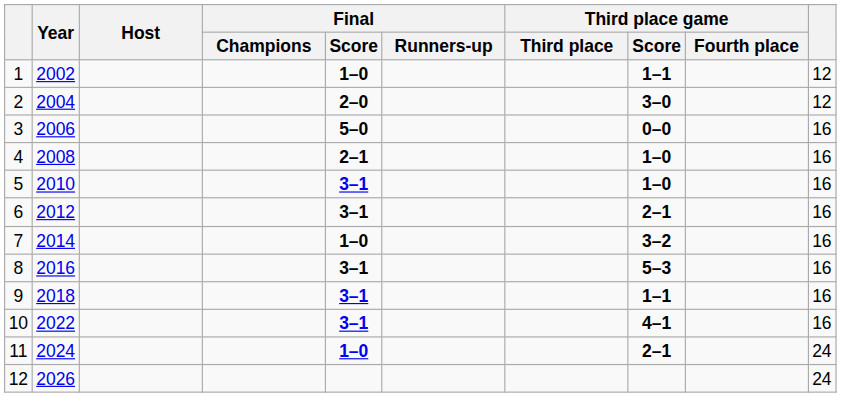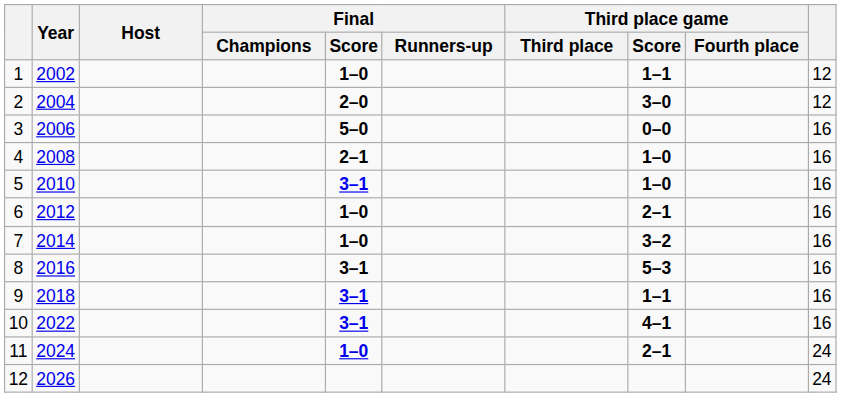 <table class="wikitable sortable" style="font-size:95%; text-align:center; width:;">
 <tr>
 <th rowspan=2 style= "width:;"></th>
 <th rowspan=2 style= "width:;">Year</th>
 <th rowspan=2 style= "width:100px;">Host</th>
 <th colspan=3>Final</th>
 <th colspan=3>Third place game</th>
 <th rowspan=2 style= "width:;"></th>
 </tr>
 <tr>
 <th width= 100px> Champions</th>
 <th width=>Score</th>
 <th width= 100px> Runners-up</th>
 <th width= 100px> Third place</th>
 <th width=>Score</th>
 <th width= 100px>Fourth place</th>
 </tr>
 <tr>
 <td>1</td>
 <td><a href='#'>2002</a></td>
 <td align=left></td>
 <td><strong></strong></td>
 <td><strong>1–0</strong> </td>
 <td></td>
 <td></td>
 <td><strong>1–1</strong><br></td>
 <td></td>
 <td>12</td>
 </tr>
 <tr>
 <td>2</td>
 <td><a href='#'>2004</a></td>
 <td align=left></td>
 <td><strong></strong></td>
 <td><strong>2–0</strong></td>
 <td></td>
 <td></td>
 <td><strong>3–0</strong></td>
 <td></td>
 <td>12</td>
 </tr>
 <tr>
 <td>3</td>
 <td><a href='#'>2006</a></td>
 <td align=left></td>
 <td><strong></strong></td>
 <td><strong>5–0</strong></td>
 <td></td>
 <td></td>
 <td><strong>0–0</strong> <br></td>
 <td></td>
 <td>16</td>
 </tr>
 <tr>
 <td>4</td>
 <td><a href='#'>2008</a></td>
 <td align=left></td>
 <td><strong></strong></td>
 <td><strong>2–1</strong></td>
 <td></td>
 <td></td>
 <td><strong>1–0</strong></td>
 <td></td>
 <td>16</td>
 </tr>
 <tr>
 <td>5</td>
 <td><a href='#'>2010</a></td>
 <td align=left></td>
 <td><strong></strong></td>
 <td><strong><a href='#'>3–1</a></strong></td>
 <td></td>
 <td></td>
 <td><strong>1–0</strong></td>
 <td></td>
 <td>16</td>
 </tr>
 <tr align="center">
 <td>6</td>
 <td><a href='#'>2012</a></td>
 <td align=left></td>
 <td><strong></strong></td>
-<td><strong>3–1</strong></td>
+<td><strong>1–0</strong></td>
 <td></td>
 <td></td>
 <td><strong>2–1</strong></td>
 <td></td>
 <td>16</td>
 </tr>
 <tr align="center">
 <td>7</td>
 <td><a href='#'>2014</a></td>
 <td align=left></td>
 <td><strong></strong></td>
 <td><strong>1–0</strong> </td>
 <td></td>
 <td></td>
 <td><strong>3–2</strong></td>
 <td></td>
 <td>16</td>
 </tr>
 <tr align="center">
 <td>8</td>
 <td><a href='#'>2016</a></td>
 <td align=left></td>
 <td><strong></strong></td>
 <td><strong>3–1</strong></td>
 <td></td>
 <td></td>
 <td><strong>5–3</strong></td>
 <td></td>
 <td>16</td>
 </tr>
 <tr align="center">
 <td>9</td>
 <td><a href='#'>2018</a></td>
 <td align=left></td>
 <td><strong></strong></td>
 <td><strong><a href='#'>3–1</a></strong></td>
 <td></td>
 <td></td>
 <td><strong>1–1</strong> <br></td>
 <td></td>
 <td>16</td>
 </tr>
 <tr align="center">
 <td>10</td>
 <td><a href='#'>2022</a></td>
 <td align=left></td>
 <td><strong></strong></td>
 <td><strong><a href='#'>3–1</a></strong></td>
 <td></td>
 <td></td>
 <td><strong>4–1</strong></td>
 <td></td>
 <td>16</td>
 </tr>
 <tr>
 <td>11</td>
 <td><a href='#'>2024</a></td>
 <td align=left></td>
 <td><strong></strong></td>
 <td><strong><a href='#'>1–0</a></strong></td>
 <td></td>
 <td></td>
 <td><strong>2–1</strong> </td>
 <td></td>
 <td>24</td>
 </tr>
 <tr>
 <td>12</td>
 <td><a href='#'>2026</a></td>
 <td align=left></td>
 <td></td>
 <td></td>
 <td></td>
 <td></td>
 <td></td>
 <td></td>
 <td>24</td>
 </tr>
 </table>
